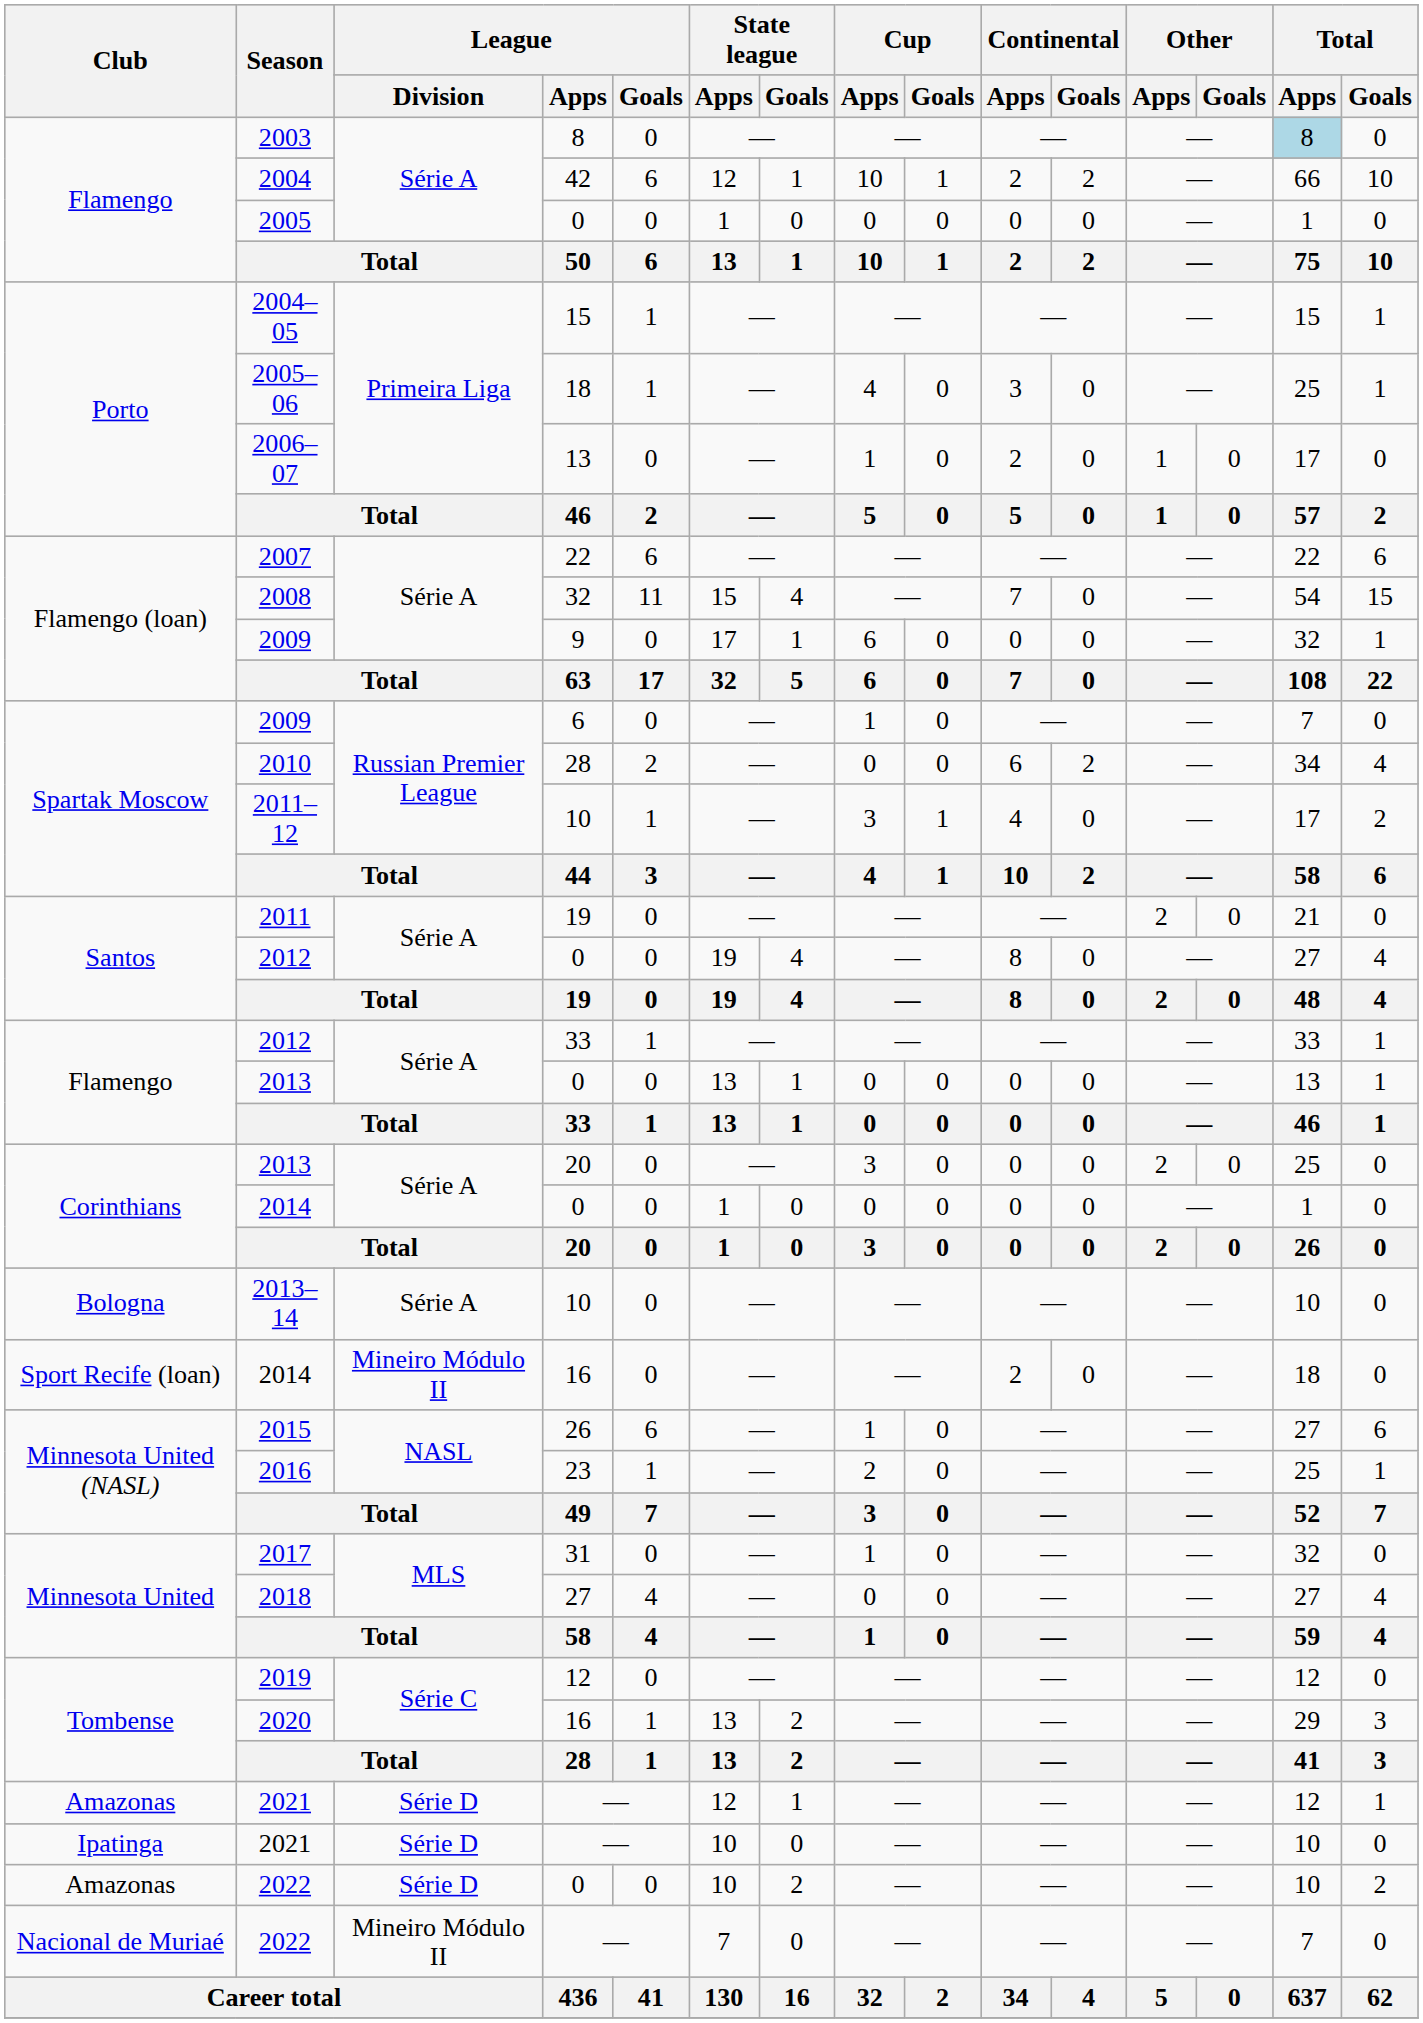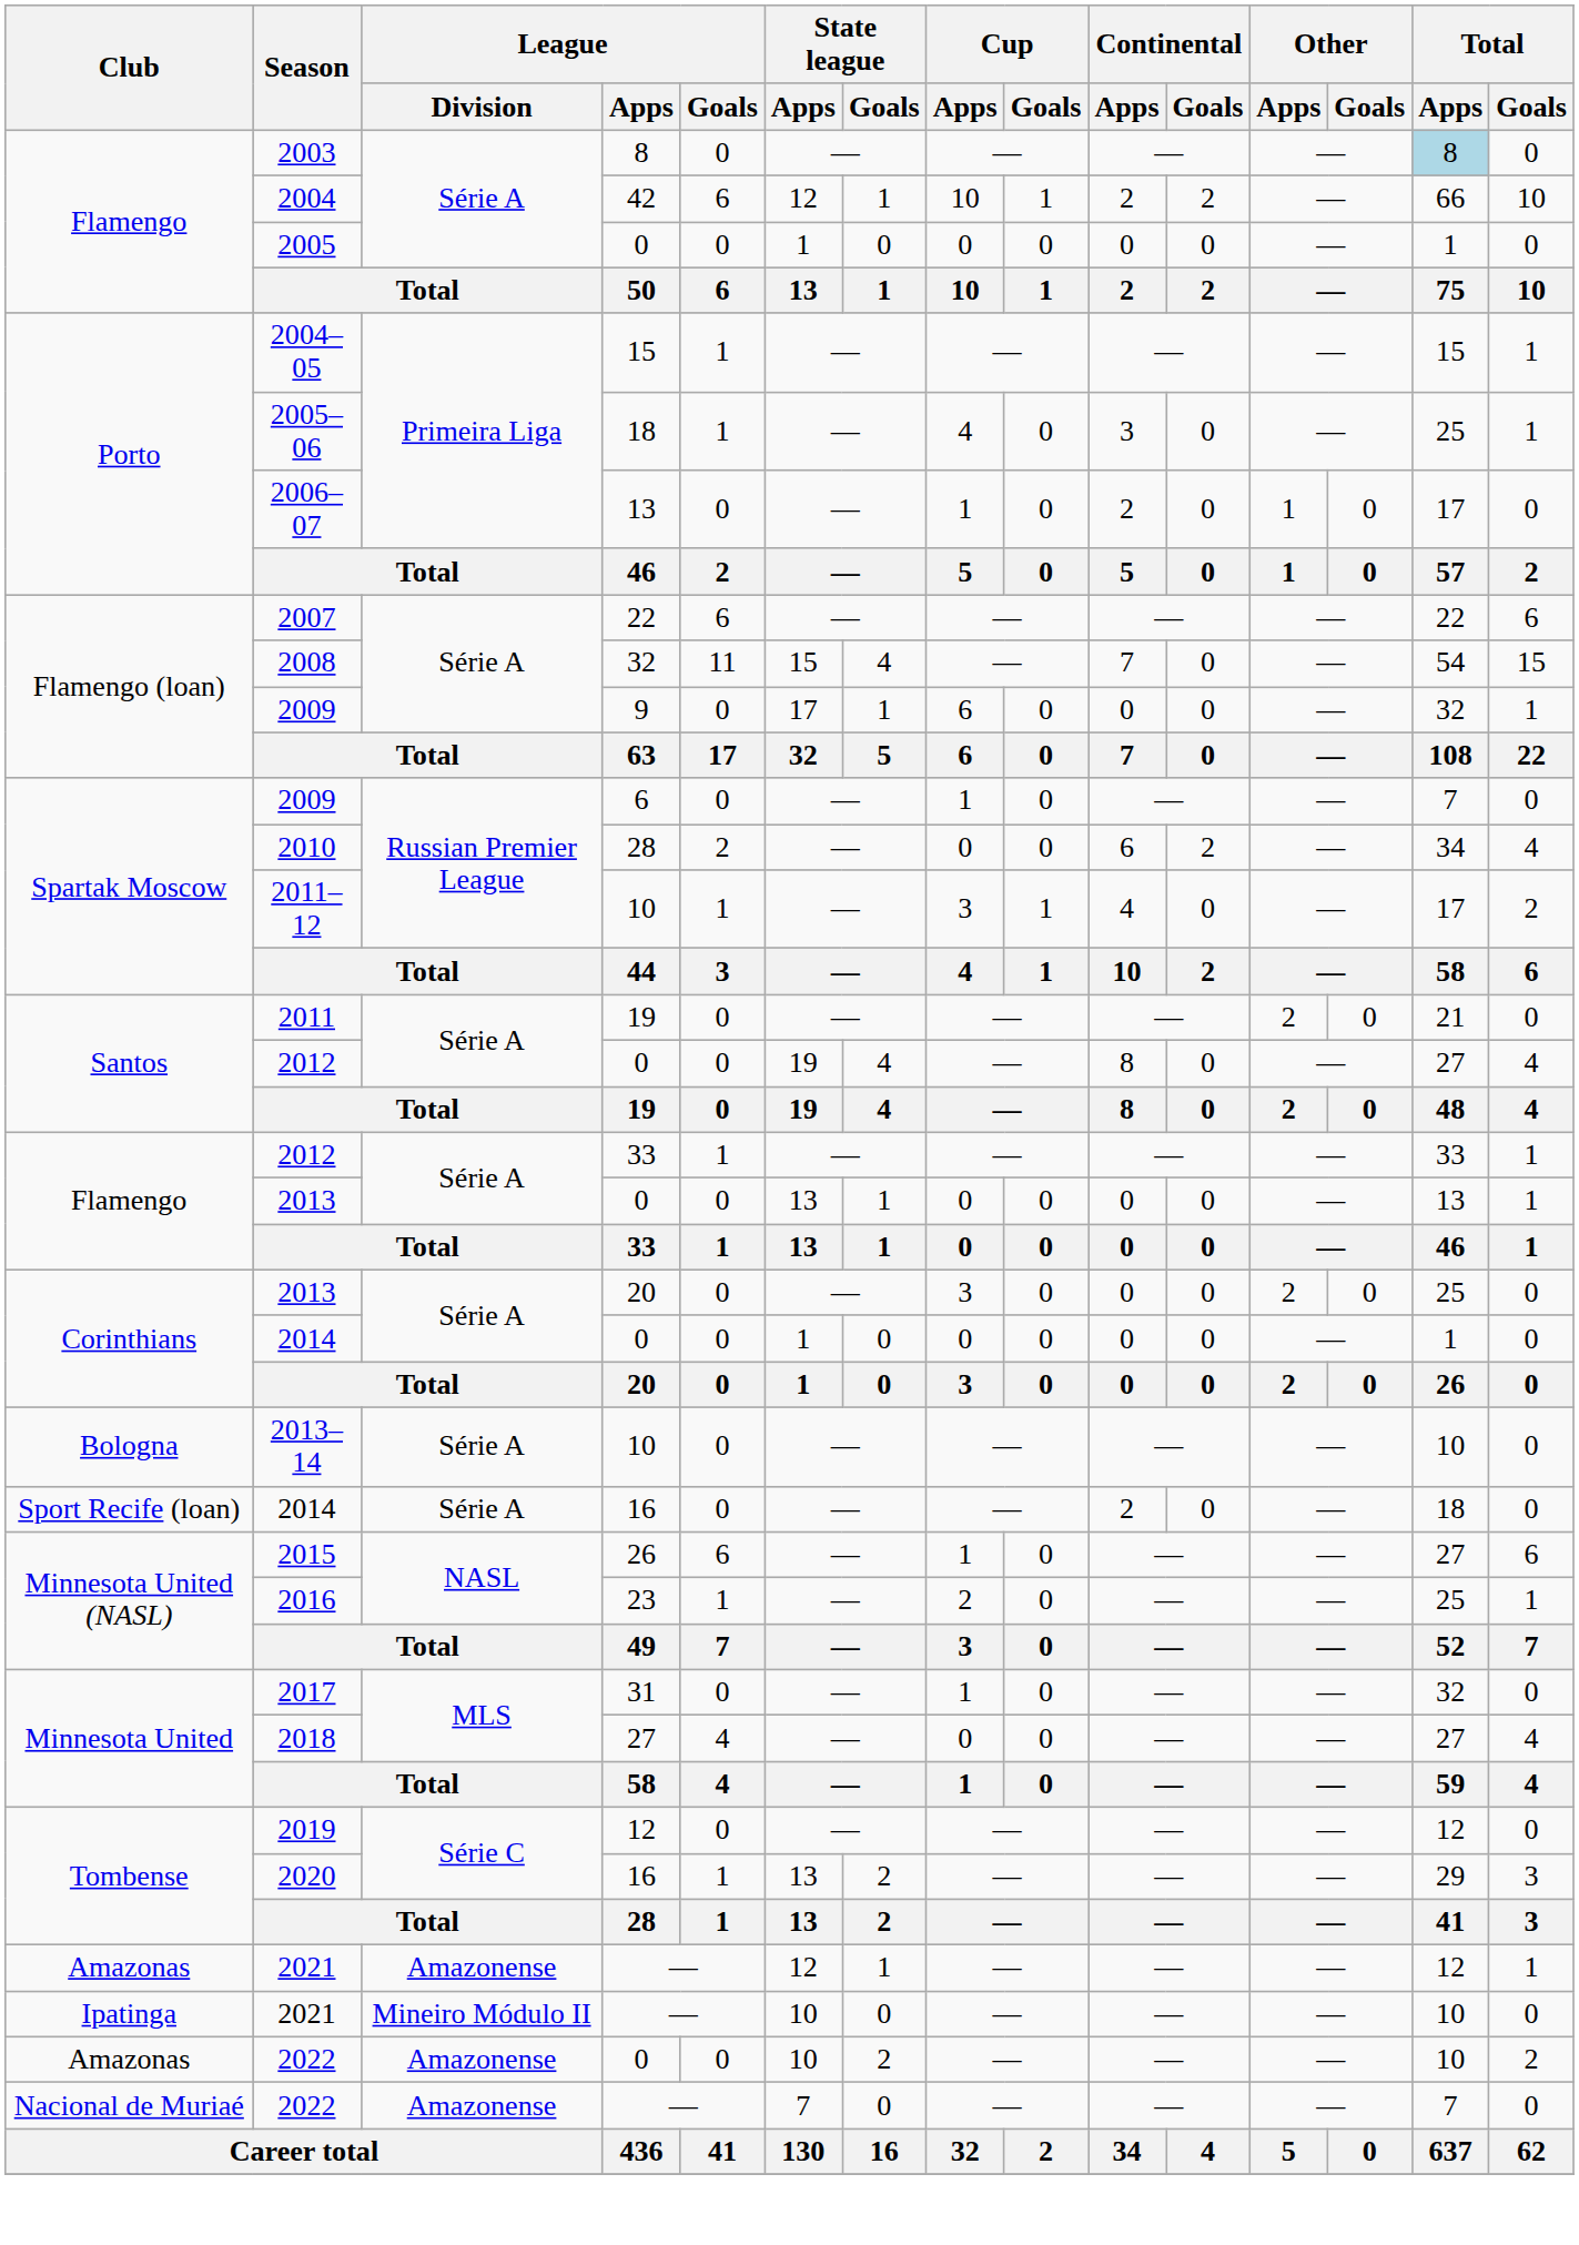 <table class="wikitable" style="text-align: center">
 <tr>
 <th rowspan="2">Club</th>
 <th rowspan="2">Season</th>
 <th colspan="3">League</th>
 <th colspan="2">State league</th>
 <th colspan="2">Cup</th>
 <th colspan="2">Continental</th>
 <th colspan="2">Other</th>
 <th colspan="2">Total</th>
 </tr>
 <tr>
 <th>Division</th>
 <th>Apps</th>
 <th>Goals</th>
 <th>Apps</th>
 <th>Goals</th>
 <th>Apps</th>
 <th>Goals</th>
 <th>Apps</th>
 <th>Goals</th>
 <th>Apps</th>
 <th>Goals</th>
 <th>Apps</th>
 <th>Goals</th>
 </tr>
 <tr>
 <td rowspan="4"><a href='#'>Flamengo</a></td>
 <td><a href='#'>2003</a></td>
 <td rowspan="3"><a href='#'>Série A</a></td>
 <td>8</td>
 <td>0</td>
 <td colspan="2">—</td>
 <td colspan="2">—</td>
 <td colspan="2">—</td>
 <td colspan="2">—</td>
 <td style="background: lightblue;">8</td>
 <td>0</td>
 </tr>
 <tr>
 <td><a href='#'>2004</a></td>
 <td>42</td>
 <td>6</td>
 <td>12</td>
 <td>1</td>
 <td>10</td>
 <td>1</td>
 <td>2</td>
 <td>2</td>
 <td colspan="2">—</td>
 <td>66</td>
 <td>10</td>
 </tr>
 <tr>
 <td><a href='#'>2005</a></td>
 <td>0</td>
 <td>0</td>
 <td>1</td>
 <td>0</td>
 <td>0</td>
 <td>0</td>
 <td>0</td>
 <td>0</td>
 <td colspan="2">—</td>
 <td>1</td>
 <td>0</td>
 </tr>
 <tr>
 <th colspan="2">Total</th>
 <th>50</th>
 <th>6</th>
 <th>13</th>
 <th>1</th>
 <th>10</th>
 <th>1</th>
 <th>2</th>
 <th>2</th>
 <th colspan="2">—</th>
 <th>75</th>
 <th>10</th>
 </tr>
 <tr>
 <td rowspan="4"><a href='#'>Porto</a></td>
 <td><a href='#'>2004–05</a></td>
 <td rowspan="3"><a href='#'>Primeira Liga</a></td>
 <td>15</td>
 <td>1</td>
 <td colspan="2">—</td>
 <td colspan="2">—</td>
 <td colspan="2">—</td>
 <td colspan="2">—</td>
 <td>15</td>
 <td>1</td>
 </tr>
 <tr>
 <td><a href='#'>2005–06</a></td>
 <td>18</td>
 <td>1</td>
 <td colspan="2">—</td>
 <td>4</td>
 <td>0</td>
 <td>3</td>
 <td>0</td>
 <td colspan="2">—</td>
 <td>25</td>
 <td>1</td>
 </tr>
 <tr>
 <td><a href='#'>2006–07</a></td>
 <td>13</td>
 <td>0</td>
 <td colspan="2">—</td>
 <td>1</td>
 <td>0</td>
 <td>2</td>
 <td>0</td>
 <td>1</td>
 <td>0</td>
 <td>17</td>
 <td>0</td>
 </tr>
 <tr>
 <th colspan="2">Total</th>
 <th>46</th>
 <th>2</th>
 <th colspan="2">—</th>
 <th>5</th>
 <th>0</th>
 <th>5</th>
 <th>0</th>
 <th>1</th>
 <th>0</th>
 <th>57</th>
 <th>2</th>
 </tr>
 <tr>
 <td rowspan="4">Flamengo (loan)</td>
 <td><a href='#'>2007</a></td>
 <td rowspan="3">Série A</td>
 <td>22</td>
 <td>6</td>
 <td colspan="2">—</td>
 <td colspan="2">—</td>
 <td colspan="2">—</td>
 <td colspan="2">—</td>
 <td>22</td>
 <td>6</td>
 </tr>
 <tr>
 <td><a href='#'>2008</a></td>
 <td>32</td>
 <td>11</td>
 <td>15</td>
 <td>4</td>
 <td colspan="2">—</td>
 <td>7</td>
 <td>0</td>
 <td colspan="2">—</td>
 <td>54</td>
 <td>15</td>
 </tr>
 <tr>
 <td><a href='#'>2009</a></td>
 <td>9</td>
 <td>0</td>
 <td>17</td>
 <td>1</td>
 <td>6</td>
 <td>0</td>
 <td>0</td>
 <td>0</td>
 <td colspan="2">—</td>
 <td>32</td>
 <td>1</td>
 </tr>
 <tr>
 <th colspan="2">Total</th>
 <th>63</th>
 <th>17</th>
 <th>32</th>
 <th>5</th>
 <th>6</th>
 <th>0</th>
 <th>7</th>
 <th>0</th>
 <th colspan="2">—</th>
 <th>108</th>
 <th>22</th>
 </tr>
 <tr>
 <td rowspan="4"><a href='#'>Spartak Moscow</a></td>
 <td><a href='#'>2009</a></td>
 <td rowspan="3"><a href='#'>Russian Premier League</a></td>
 <td>6</td>
 <td>0</td>
 <td colspan="2">—</td>
 <td>1</td>
 <td>0</td>
 <td colspan="2">—</td>
 <td colspan="2">—</td>
 <td>7</td>
 <td>0</td>
 </tr>
 <tr>
 <td><a href='#'>2010</a></td>
 <td>28</td>
 <td>2</td>
 <td colspan="2">—</td>
 <td>0</td>
 <td>0</td>
 <td>6</td>
 <td>2</td>
 <td colspan="2">—</td>
 <td>34</td>
 <td>4</td>
 </tr>
 <tr>
 <td><a href='#'>2011–12</a></td>
 <td>10</td>
 <td>1</td>
 <td colspan="2">—</td>
 <td>3</td>
 <td>1</td>
 <td>4</td>
 <td>0</td>
 <td colspan="2">—</td>
 <td>17</td>
 <td>2</td>
 </tr>
 <tr>
 <th colspan="2">Total</th>
 <th>44</th>
 <th>3</th>
 <th colspan="2">—</th>
 <th>4</th>
 <th>1</th>
 <th>10</th>
 <th>2</th>
 <th colspan="2">—</th>
 <th>58</th>
 <th>6</th>
 </tr>
 <tr>
 <td rowspan="3"><a href='#'>Santos</a></td>
 <td><a href='#'>2011</a></td>
 <td rowspan="2">Série A</td>
 <td>19</td>
 <td>0</td>
 <td colspan="2">—</td>
 <td colspan="2">—</td>
 <td colspan="2">—</td>
 <td>2</td>
 <td>0</td>
 <td>21</td>
 <td>0</td>
 </tr>
 <tr>
 <td><a href='#'>2012</a></td>
 <td>0</td>
 <td>0</td>
 <td>19</td>
 <td>4</td>
 <td colspan="2">—</td>
 <td>8</td>
 <td>0</td>
 <td colspan="2">—</td>
 <td>27</td>
 <td>4</td>
 </tr>
 <tr>
 <th colspan="2">Total</th>
 <th>19</th>
 <th>0</th>
 <th>19</th>
 <th>4</th>
 <th colspan="2">—</th>
 <th>8</th>
 <th>0</th>
 <th>2</th>
 <th>0</th>
 <th>48</th>
 <th>4</th>
 </tr>
 <tr>
 <td rowspan="3">Flamengo</td>
 <td><a href='#'>2012</a></td>
 <td rowspan="2">Série A</td>
 <td>33</td>
 <td>1</td>
 <td colspan="2">—</td>
 <td colspan="2">—</td>
 <td colspan="2">—</td>
 <td colspan="2">—</td>
 <td>33</td>
 <td>1</td>
 </tr>
 <tr>
 <td><a href='#'>2013</a></td>
 <td>0</td>
 <td>0</td>
 <td>13</td>
 <td>1</td>
 <td>0</td>
 <td>0</td>
 <td>0</td>
 <td>0</td>
 <td colspan="2">—</td>
 <td>13</td>
 <td>1</td>
 </tr>
 <tr>
 <th colspan="2">Total</th>
 <th>33</th>
 <th>1</th>
 <th>13</th>
 <th>1</th>
 <th>0</th>
 <th>0</th>
 <th>0</th>
 <th>0</th>
 <th colspan="2">—</th>
 <th>46</th>
 <th>1</th>
 </tr>
 <tr>
 <td rowspan="3"><a href='#'>Corinthians</a></td>
 <td><a href='#'>2013</a></td>
 <td rowspan="2">Série A</td>
 <td>20</td>
 <td>0</td>
 <td colspan="2">—</td>
 <td>3</td>
 <td>0</td>
 <td>0</td>
 <td>0</td>
 <td>2</td>
 <td>0</td>
 <td>25</td>
 <td>0</td>
 </tr>
 <tr>
 <td><a href='#'>2014</a></td>
 <td>0</td>
 <td>0</td>
 <td>1</td>
 <td>0</td>
 <td>0</td>
 <td>0</td>
 <td>0</td>
 <td>0</td>
 <td colspan="2">—</td>
 <td>1</td>
 <td>0</td>
 </tr>
 <tr>
 <th colspan="2">Total</th>
 <th>20</th>
 <th>0</th>
 <th>1</th>
 <th>0</th>
 <th>3</th>
 <th>0</th>
 <th>0</th>
 <th>0</th>
 <th>2</th>
 <th>0</th>
 <th>26</th>
 <th>0</th>
 </tr>
 <tr>
 <td><a href='#'>Bologna</a></td>
 <td><a href='#'>2013–14</a></td>
 <td>Série A</td>
 <td>10</td>
 <td>0</td>
 <td colspan="2">—</td>
 <td colspan="2">—</td>
 <td colspan="2">—</td>
 <td colspan="2">—</td>
 <td>10</td>
 <td>0</td>
 </tr>
 <tr>
 <td><a href='#'>Sport Recife</a> (loan)</td>
 <td>2014</td>
-<td><a href='#'>Mineiro Módulo II</a></td>
+<td>Série A</td>
 <td>16</td>
 <td>0</td>
 <td colspan="2">—</td>
 <td colspan="2">—</td>
 <td>2</td>
 <td>0</td>
 <td colspan="2">—</td>
 <td>18</td>
 <td>0</td>
 </tr>
 <tr>
 <td rowspan="3"><a href='#'>Minnesota United</a> <em>(NASL)</em></td>
 <td><a href='#'>2015</a></td>
 <td rowspan="2"><a href='#'>NASL</a></td>
 <td>26</td>
 <td>6</td>
 <td colspan="2">—</td>
 <td>1</td>
 <td>0</td>
 <td colspan="2">—</td>
 <td colspan="2">—</td>
 <td>27</td>
 <td>6</td>
 </tr>
 <tr>
 <td><a href='#'>2016</a></td>
 <td>23</td>
 <td>1</td>
 <td colspan="2">—</td>
 <td>2</td>
 <td>0</td>
 <td colspan="2">—</td>
 <td colspan="2">—</td>
 <td>25</td>
 <td>1</td>
 </tr>
 <tr>
 <th colspan="2">Total</th>
 <th>49</th>
 <th>7</th>
 <th colspan="2">—</th>
 <th>3</th>
 <th>0</th>
 <th colspan="2">—</th>
 <th colspan="2">—</th>
 <th>52</th>
 <th>7</th>
 </tr>
 <tr>
 <td rowspan="3"><a href='#'>Minnesota United</a></td>
 <td><a href='#'>2017</a></td>
 <td rowspan="2"><a href='#'>MLS</a></td>
 <td>31</td>
 <td>0</td>
 <td colspan="2">—</td>
 <td>1</td>
 <td>0</td>
 <td colspan="2">—</td>
 <td colspan="2">—</td>
 <td>32</td>
 <td>0</td>
 </tr>
 <tr>
 <td><a href='#'>2018</a></td>
 <td>27</td>
 <td>4</td>
 <td colspan="2">—</td>
 <td>0</td>
 <td>0</td>
 <td colspan="2">—</td>
 <td colspan="2">—</td>
 <td>27</td>
 <td>4</td>
 </tr>
 <tr>
 <th colspan="2">Total</th>
 <th>58</th>
 <th>4</th>
 <th colspan="2">—</th>
 <th>1</th>
 <th>0</th>
 <th colspan="2">—</th>
 <th colspan="2">—</th>
 <th>59</th>
 <th>4</th>
 </tr>
 <tr>
 <td rowspan="3"><a href='#'>Tombense</a></td>
 <td><a href='#'>2019</a></td>
 <td rowspan="2"><a href='#'>Série C</a></td>
 <td>12</td>
 <td>0</td>
 <td colspan="2">—</td>
 <td colspan="2">—</td>
 <td colspan="2">—</td>
 <td colspan="2">—</td>
 <td>12</td>
 <td>0</td>
 </tr>
 <tr>
 <td><a href='#'>2020</a></td>
 <td>16</td>
 <td>1</td>
 <td>13</td>
 <td>2</td>
 <td colspan="2">—</td>
 <td colspan="2">—</td>
 <td colspan="2">—</td>
 <td>29</td>
 <td>3</td>
 </tr>
 <tr>
 <th colspan="2">Total</th>
 <th>28</th>
 <th>1</th>
 <th>13</th>
 <th>2</th>
 <th colspan="2">—</th>
 <th colspan="2">—</th>
 <th colspan="2">—</th>
 <th>41</th>
 <th>3</th>
 </tr>
 <tr>
 <td><a href='#'>Amazonas</a></td>
 <td><a href='#'>2021</a></td>
-<td><a href='#'>Série D</a></td>
+<td><a href='#'>Amazonense</a></td>
 <td colspan="2">—</td>
 <td>12</td>
 <td>1</td>
 <td colspan="2">—</td>
 <td colspan="2">—</td>
 <td colspan="2">—</td>
 <td>12</td>
 <td>1</td>
 </tr>
 <tr>
 <td><a href='#'>Ipatinga</a></td>
 <td>2021</td>
-<td><a href='#'>Série D</a></td>
+<td><a href='#'>Mineiro Módulo II</a></td>
 <td colspan="2">—</td>
 <td>10</td>
 <td>0</td>
 <td colspan="2">—</td>
 <td colspan="2">—</td>
 <td colspan="2">—</td>
 <td>10</td>
 <td>0</td>
 </tr>
 <tr>
 <td>Amazonas</td>
 <td><a href='#'>2022</a></td>
-<td><a href='#'>Série D</a></td>
+<td><a href='#'>Amazonense</a></td>
 <td>0</td>
 <td>0</td>
 <td>10</td>
 <td>2</td>
 <td colspan="2">—</td>
 <td colspan="2">—</td>
 <td colspan="2">—</td>
 <td>10</td>
 <td>2</td>
 </tr>
 <tr>
 <td><a href='#'>Nacional de Muriaé</a></td>
 <td><a href='#'>2022</a></td>
-<td>Mineiro Módulo II</td>
+<td><a href='#'>Amazonense</a></td>
 <td colspan="2">—</td>
 <td>7</td>
 <td>0</td>
 <td colspan="2">—</td>
 <td colspan="2">—</td>
 <td colspan="2">—</td>
 <td>7</td>
 <td>0</td>
 </tr>
 <tr>
 <th colspan="3"><strong>Career total</strong></th>
 <th>436</th>
 <th>41</th>
 <th>130</th>
 <th>16</th>
 <th>32</th>
 <th>2</th>
 <th>34</th>
 <th>4</th>
 <th>5</th>
 <th>0</th>
 <th>637</th>
 <th>62</th>
 </tr>
 <tr>
 </tr>
 </table>
